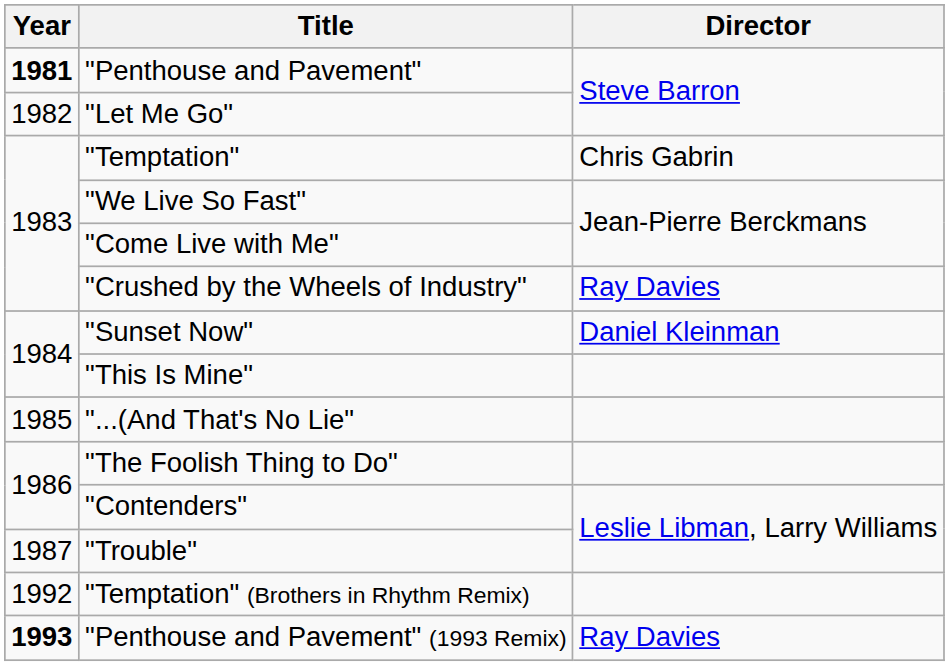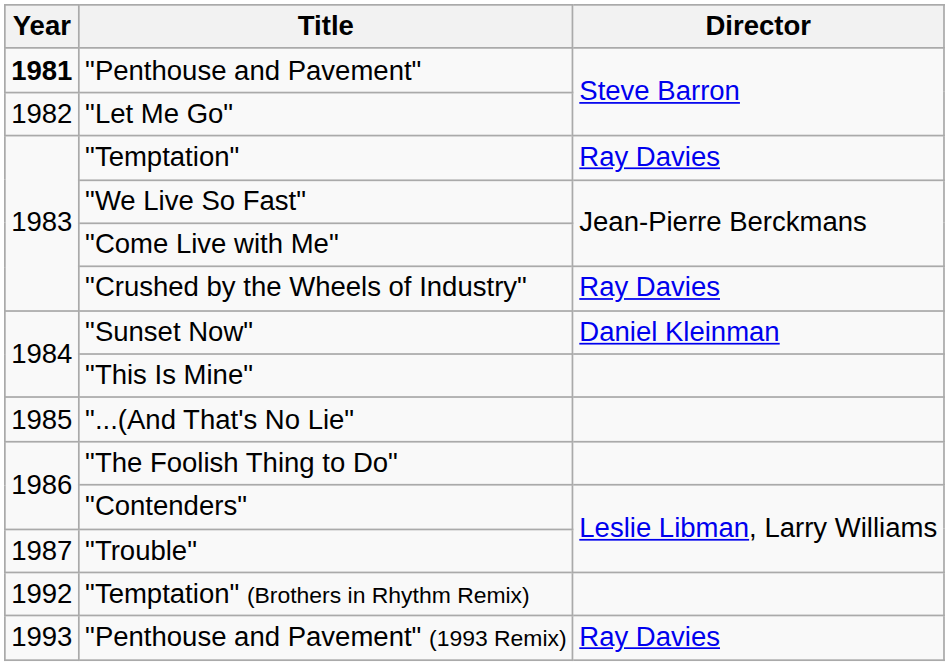 <table class="wikitable">
 <tr>
 <th>Year</th>
 <th>Title</th>
 <th>Director</th>
 </tr>
 <tr>
 <td style="text-align:center;"><strong>1981</strong></td>
 <td align="left">"Penthouse and Pavement"</td>
 <td rowspan="2"><a href='#'>Steve Barron</a></td>
 </tr>
 <tr>
 <td style="text-align:center;">1982</td>
 <td align="left">"Let Me Go"</td>
 </tr>
 <tr>
 <td rowspan="4">1983</td>
 <td>"Temptation"</td>
-<td>Chris Gabrin</td>
+<td><a href='#'>Ray Davies</a></td>
 </tr>
 <tr>
 <td align="left">"We Live So Fast"</td>
 <td rowspan="2">Jean-Pierre Berckmans</td>
 </tr>
 <tr>
 <td>"Come Live with Me"</td>
 </tr>
 <tr>
 <td>"Crushed by the Wheels of Industry"</td>
 <td><a href='#'>Ray Davies</a></td>
 </tr>
 <tr>
 <td rowspan="2">1984</td>
 <td>"Sunset Now"</td>
 <td><a href='#'>Daniel Kleinman</a></td>
 </tr>
 <tr>
 <td>"This Is Mine"</td>
 <td></td>
 </tr>
 <tr>
 <td>1985</td>
 <td>"...(And That's No Lie"</td>
 <td></td>
 </tr>
 <tr>
 <td rowspan="2">1986</td>
 <td>"The Foolish Thing to Do"</td>
 <td></td>
 </tr>
 <tr>
 <td>"Contenders"</td>
 <td rowspan="2"><a href='#'>Leslie Libman</a>, Larry Williams</td>
 </tr>
 <tr>
 <td>1987</td>
 <td>"Trouble"</td>
 </tr>
 <tr>
 <td>1992</td>
 <td>"Temptation" <small>(Brothers in Rhythm Remix)</small></td>
 <td></td>
 </tr>
 <tr>
-<td><strong>1993</strong></td>
+<td>1993</td>
 <td>"Penthouse and Pavement" <small>(1993 Remix)</small></td>
 <td><a href='#'>Ray Davies</a></td>
 </tr>
 </table>
